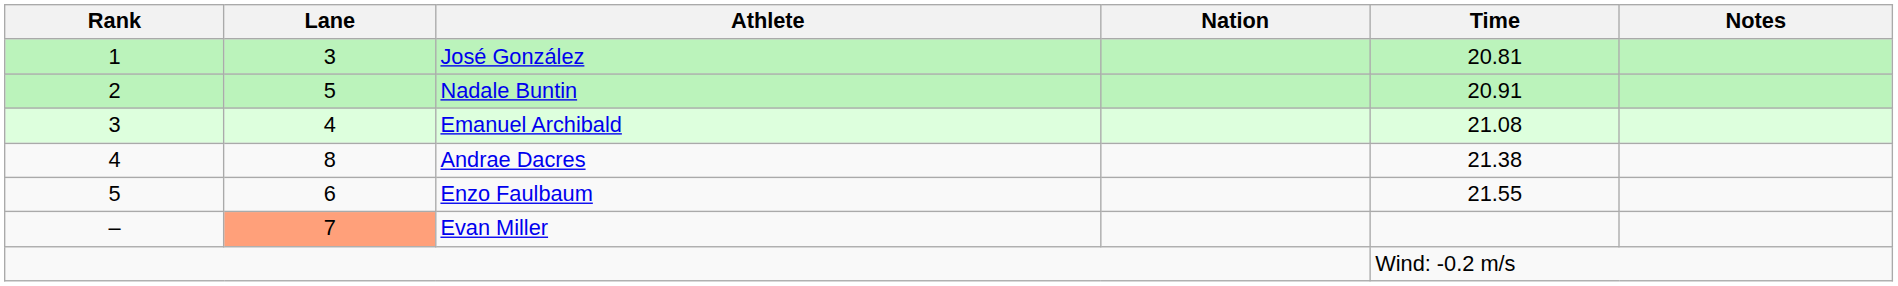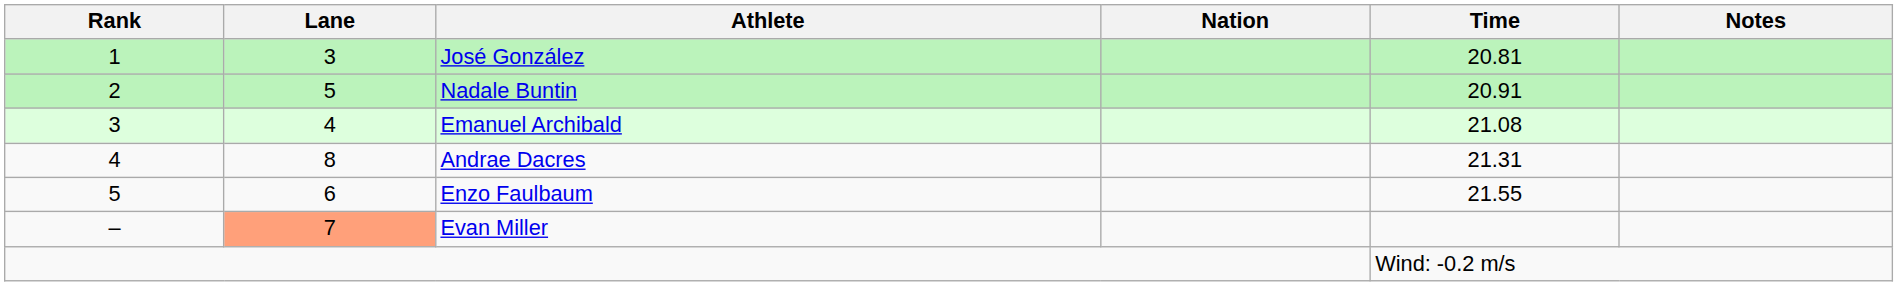 <table class="wikitable sortable" style="text-align:center;width: 70%;">
 <tr>
 <th scope="col">Rank</th>
 <th scope="col">Lane</th>
 <th scope="col">Athlete</th>
 <th scope="col">Nation</th>
 <th scope="col">Time</th>
 <th scope="col">Notes</th>
 </tr>
 <tr bgcolor="#bbf3bb">
 <td>1</td>
 <td>3</td>
 <td align=left><a href='#'>José González</a></td>
 <td align=left></td>
 <td>20.81</td>
 <td></td>
 </tr>
 <tr bgcolor="#bbf3bb">
 <td>2</td>
 <td>5</td>
 <td align=left><a href='#'>Nadale Buntin</a></td>
 <td align=left></td>
 <td>20.91</td>
 <td></td>
 </tr>
 <tr bgcolor=ddffdd>
 <td>3</td>
 <td>4</td>
 <td align=left><a href='#'>Emanuel Archibald</a></td>
 <td align=left></td>
 <td>21.08</td>
 <td></td>
 </tr>
 <tr>
 <td>4</td>
 <td>8</td>
 <td align=left><a href='#'>Andrae Dacres</a></td>
 <td align=left></td>
-<td>21.38</td>
+<td>21.31</td>
 <td></td>
 </tr>
 <tr>
 <td>5</td>
 <td>6</td>
 <td align=left><a href='#'>Enzo Faulbaum</a></td>
 <td align=left></td>
 <td>21.55</td>
 <td></td>
 </tr>
 <tr>
 <td>–</td>
 <td style="background: lightsalmon;">7</td>
 <td align=left><a href='#'>Evan Miller</a></td>
 <td align=left></td>
 <td></td>
 <td></td>
 </tr>
 <tr class="sortbottom">
 <td colspan="4"></td>
 <td colspan="2" style="text-align:left;">Wind: -0.2 m/s</td>
 </tr>
 </table>
